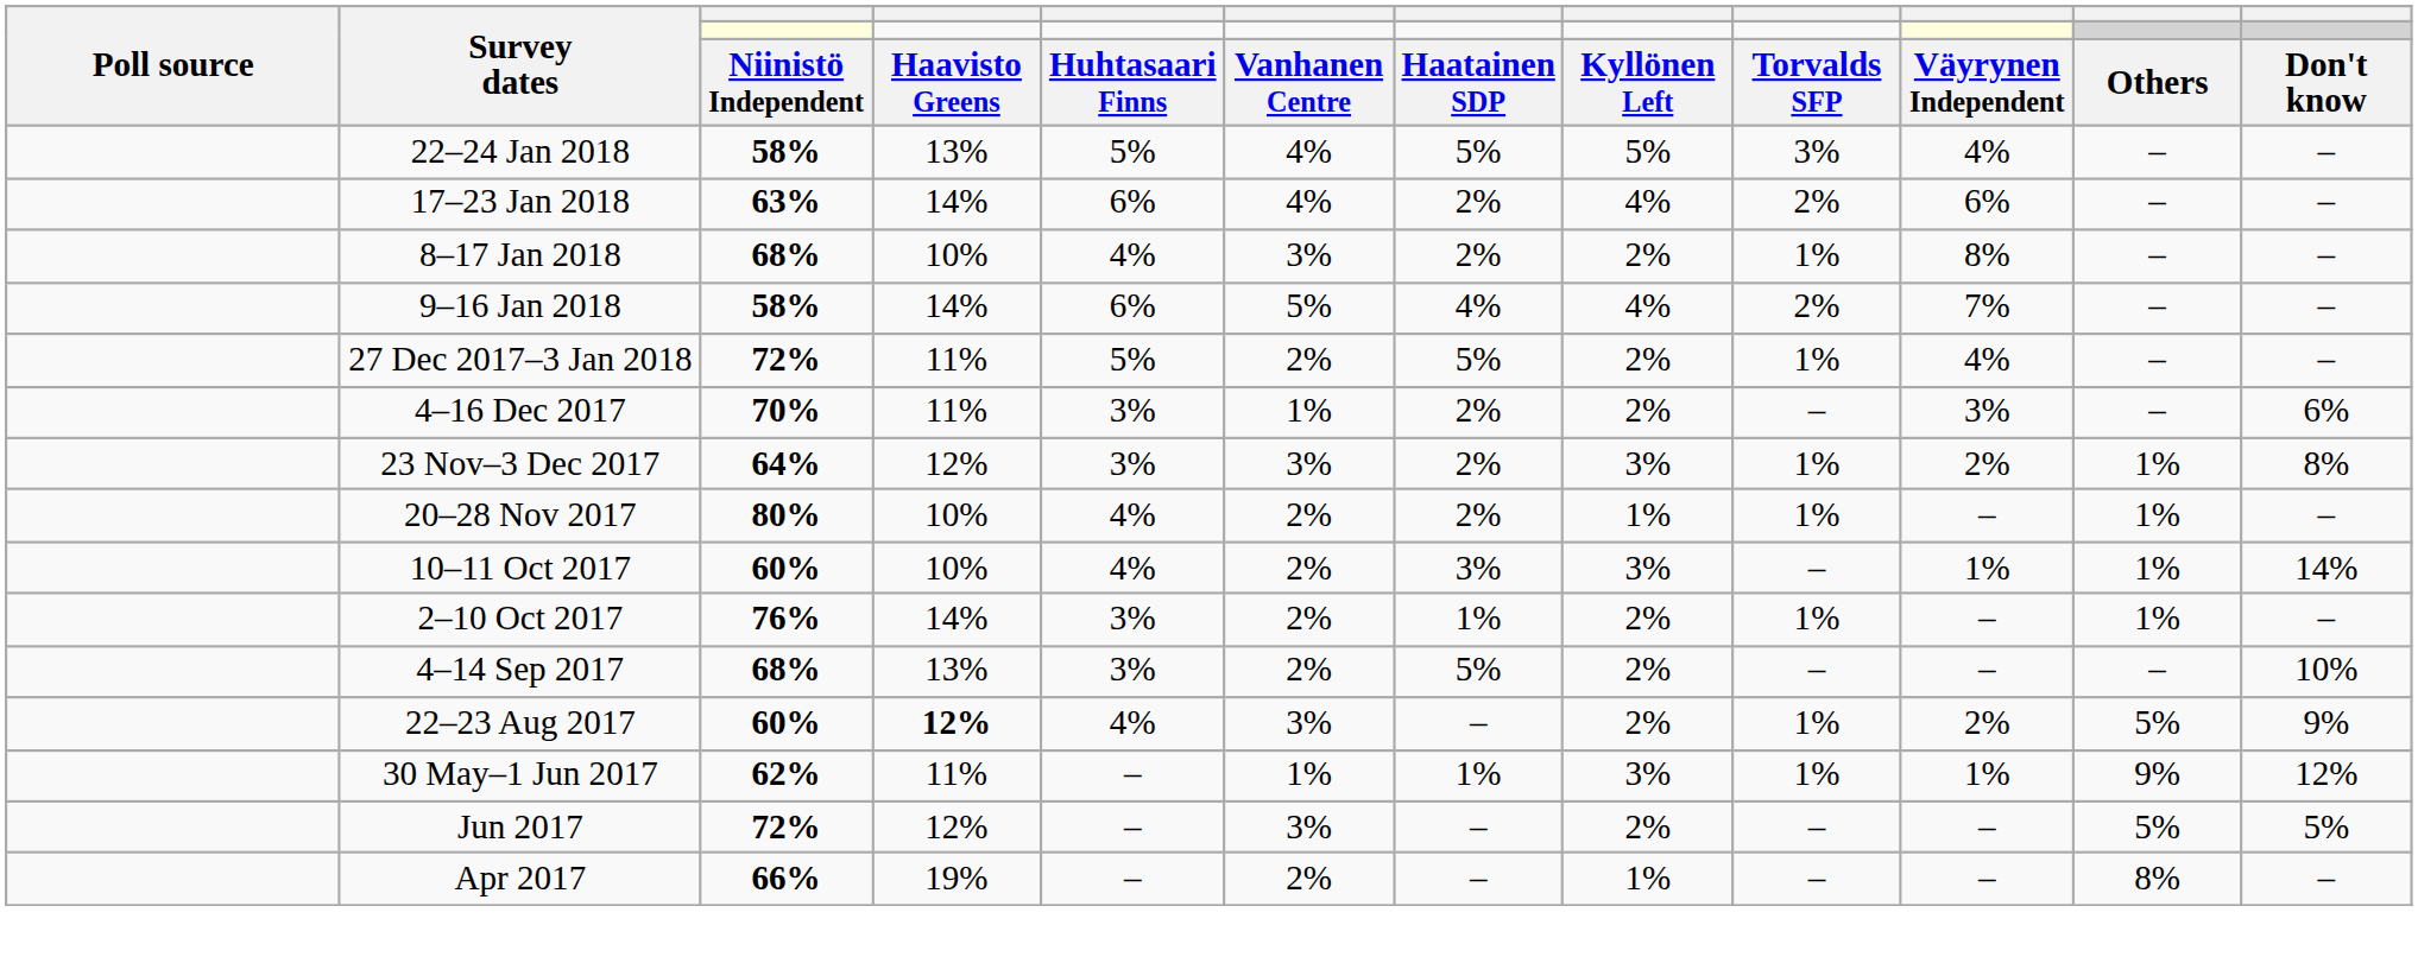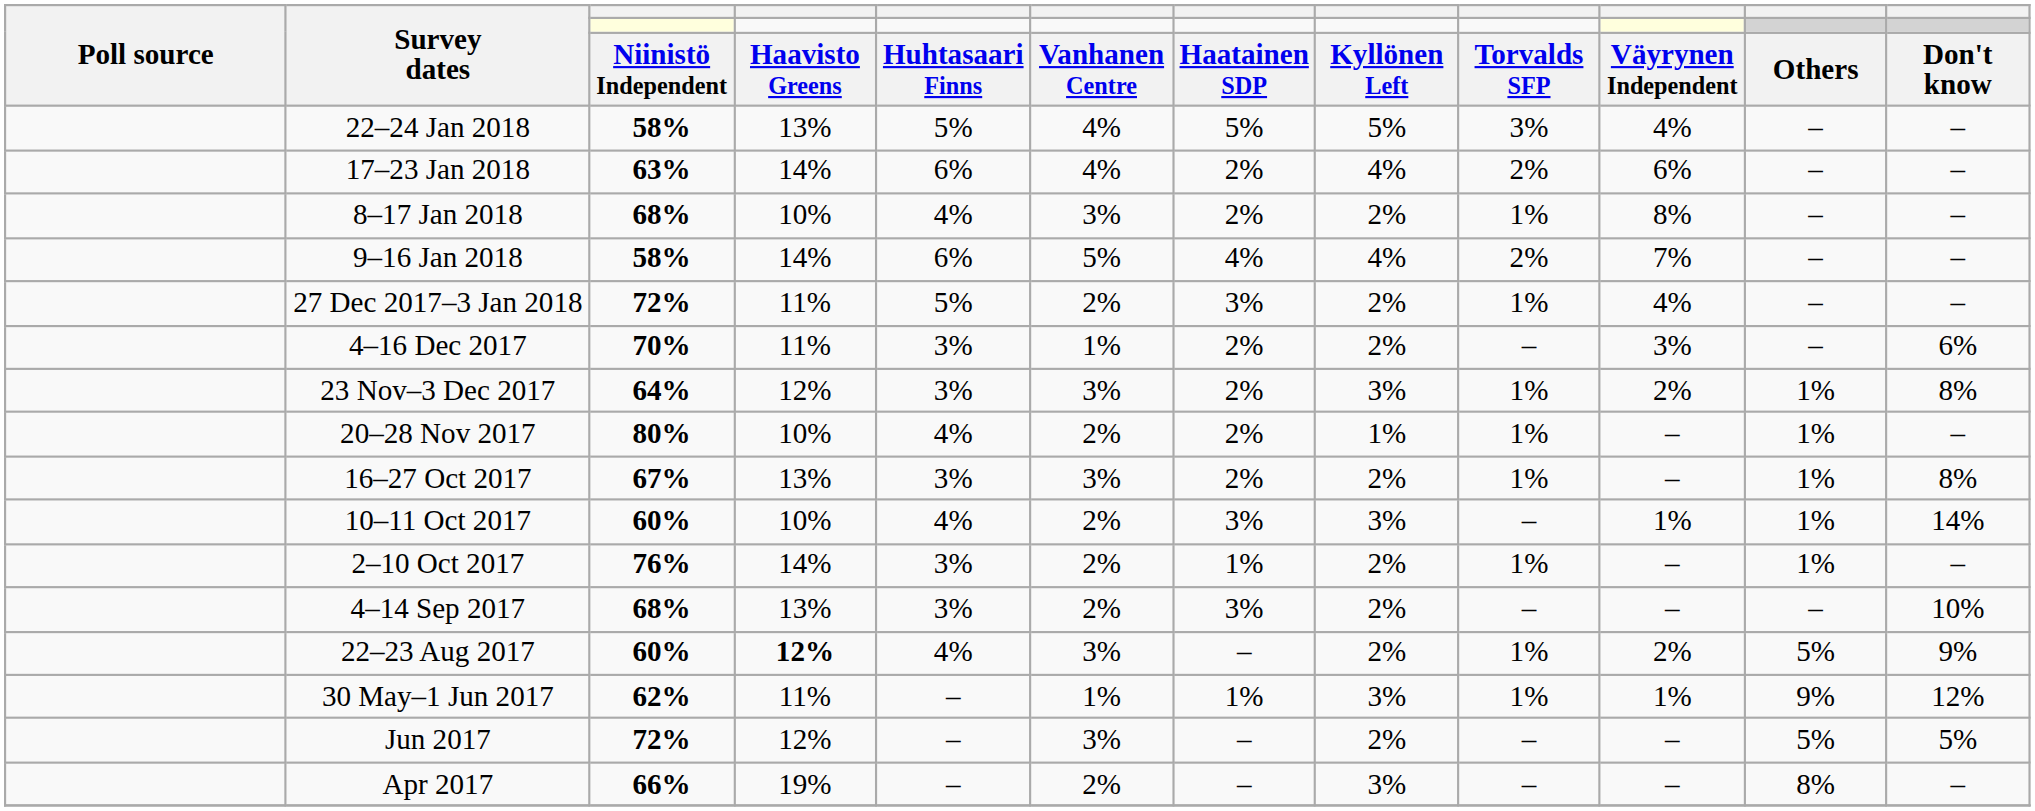 <table class="wikitable" style="text-align:center;font-size:85%;line-height:14px;">
 <tr bgcolor=lightgray>
 <th rowspan="3" style="width:125px;">Poll source</th>
 <th rowspan="3">Survey<br>dates</th>
 <th style="width:60px;"></th>
 <th style="width:60px;"></th>
 <th style="width:60px;"></th>
 <th style="width:60px;"></th>
 <th style="width:60px;"></th>
 <th style="width:60px;"></th>
 <th style="width:60px;"></th>
 <th style="width:60px;"></th>
 <th style="width:60px;"></th>
 <th style="width:60px;"></th>
 </tr>
 <tr>
 <td bgcolor=#FFFFDD></td>
 <td bgcolor=></td>
 <td bgcolor=></td>
 <td bgcolor=></td>
 <td bgcolor=></td>
 <td bgcolor=></td>
 <td bgcolor=></td>
 <td bgcolor=#FFFFDD></td>
 <td bgcolor=lightgray></td>
 <td bgcolor=lightgray></td>
 </tr>
 <tr>
 <th><a href='#'>Niinistö</a><br><small>Independent</small></th>
 <th><a href='#'>Haavisto</a><br><small><a href='#'>Greens</a></small></th>
 <th><a href='#'>Huhtasaari</a><br><small><a href='#'>Finns</a></small></th>
 <th><a href='#'>Vanhanen</a><br><small><a href='#'>Centre</a></small></th>
 <th><a href='#'>Haatainen</a><br><small><a href='#'>SDP</a></small></th>
 <th><a href='#'>Kyllönen</a><br><small><a href='#'>Left</a></small></th>
 <th><a href='#'>Torvalds</a><br><small><a href='#'>SFP</a></small></th>
 <th><a href='#'>Väyrynen</a><br><small>Independent</small></th>
 <th>Others</th>
 <th>Don't know</th>
 </tr>
 <tr>
 <td></td>
 <td>22–24 Jan 2018</td>
 <td><strong>58%</strong></td>
 <td>13%</td>
 <td>5%</td>
 <td>4%</td>
 <td>5%</td>
 <td>5%</td>
 <td>3%</td>
 <td>4%</td>
 <td>–</td>
 <td>–</td>
 </tr>
 <tr>
 <td></td>
 <td>17–23 Jan 2018</td>
 <td><strong>63%</strong></td>
 <td>14%</td>
 <td>6%</td>
 <td>4%</td>
 <td>2%</td>
 <td>4%</td>
 <td>2%</td>
 <td>6%</td>
 <td>–</td>
 <td>–</td>
 </tr>
 <tr>
 <td></td>
 <td>8–17 Jan 2018</td>
 <td><strong>68%</strong></td>
 <td>10%</td>
 <td>4%</td>
 <td>3%</td>
 <td>2%</td>
 <td>2%</td>
 <td>1%</td>
 <td>8%</td>
 <td>–</td>
 <td>–</td>
 </tr>
 <tr>
 <td></td>
 <td>9–16 Jan 2018</td>
 <td><strong>58%</strong></td>
 <td>14%</td>
 <td>6%</td>
 <td>5%</td>
 <td>4%</td>
 <td>4%</td>
 <td>2%</td>
 <td>7%</td>
 <td>–</td>
 <td>–</td>
 </tr>
 <tr>
 <td></td>
 <td>27 Dec 2017–3 Jan 2018</td>
 <td><strong>72%</strong></td>
 <td>11%</td>
 <td>5%</td>
 <td>2%</td>
-<td>5%</td>
+<td>3%</td>
 <td>2%</td>
 <td>1%</td>
 <td>4%</td>
 <td>–</td>
 <td>–</td>
 </tr>
 <tr>
 <td></td>
 <td>4–16 Dec 2017</td>
 <td><strong>70%</strong></td>
 <td>11%</td>
 <td>3%</td>
 <td>1%</td>
 <td>2%</td>
 <td>2%</td>
 <td>–</td>
 <td>3%</td>
 <td>–</td>
 <td>6%</td>
 </tr>
 <tr>
 <td></td>
 <td>23 Nov–3 Dec 2017</td>
 <td><strong>64%</strong></td>
 <td>12%</td>
 <td>3%</td>
 <td>3%</td>
 <td>2%</td>
 <td>3%</td>
 <td>1%</td>
 <td>2%</td>
 <td>1%</td>
 <td>8%</td>
 </tr>
 <tr>
 <td></td>
 <td>20–28 Nov 2017</td>
 <td><strong>80%</strong></td>
 <td>10%</td>
 <td>4%</td>
 <td>2%</td>
 <td>2%</td>
 <td>1%</td>
 <td>1%</td>
 <td>–</td>
 <td>1%</td>
 <td>–</td>
 </tr>
 <tr>
 <td></td>
+<td>16–27 Oct 2017</td>
+<td><strong>67%</strong></td>
+<td>13%</td>
+<td>3%</td>
+<td>3%</td>
+<td>2%</td>
+<td>2%</td>
+<td>1%</td>
+<td>–</td>
+<td>1%</td>
+<td>8%</td>
+</tr>
+<tr>
+<td></td>
 <td>10–11 Oct 2017</td>
 <td><strong>60%</strong></td>
 <td>10%</td>
 <td>4%</td>
 <td>2%</td>
 <td>3%</td>
 <td>3%</td>
 <td>–</td>
 <td>1%</td>
 <td>1%</td>
 <td>14%</td>
 </tr>
 <tr>
 <td></td>
 <td>2–10 Oct 2017</td>
 <td><strong>76%</strong></td>
 <td>14%</td>
 <td>3%</td>
 <td>2%</td>
 <td>1%</td>
 <td>2%</td>
 <td>1%</td>
 <td>–</td>
 <td>1%</td>
 <td>–</td>
 </tr>
 <tr>
 <td></td>
 <td>4–14 Sep 2017</td>
 <td><strong>68%</strong></td>
 <td>13%</td>
 <td>3%</td>
 <td>2%</td>
-<td>5%</td>
+<td>3%</td>
 <td>2%</td>
 <td>–</td>
 <td>–</td>
 <td>–</td>
 <td>10%</td>
 </tr>
 <tr>
 <td></td>
 <td>22–23 Aug 2017</td>
 <td><strong>60%</strong></td>
 <td><strong>12%</strong></td>
 <td>4%</td>
 <td>3%</td>
 <td>–</td>
 <td>2%</td>
 <td>1%</td>
 <td>2%</td>
 <td>5%</td>
 <td>9%</td>
 </tr>
 <tr>
 <td></td>
 <td>30 May–1 Jun 2017</td>
 <td><strong>62%</strong></td>
 <td>11%</td>
 <td>–</td>
 <td>1%</td>
 <td>1%</td>
 <td>3%</td>
 <td>1%</td>
 <td>1%</td>
 <td>9%</td>
 <td>12%</td>
 </tr>
 <tr>
 <td></td>
 <td>Jun 2017</td>
 <td><strong>72%</strong></td>
 <td>12%</td>
 <td>–</td>
 <td>3%</td>
 <td>–</td>
 <td>2%</td>
 <td>–</td>
 <td>–</td>
 <td>5%</td>
 <td>5%</td>
 </tr>
 <tr>
 <td></td>
 <td>Apr 2017</td>
 <td><strong>66%</strong></td>
 <td>19%</td>
 <td>–</td>
 <td>2%</td>
 <td>–</td>
-<td>1%</td>
+<td>3%</td>
 <td>–</td>
 <td>–</td>
 <td>8%</td>
 <td>–</td>
 </tr>
 <tr>
 </tr>
 </table>
